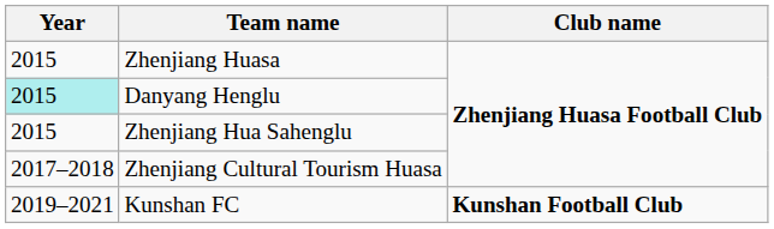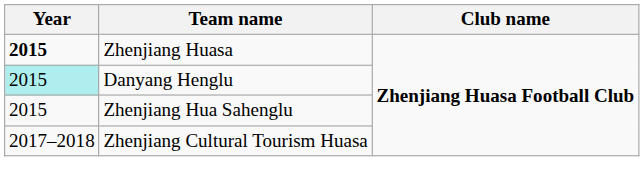 <table class="wikitable sortable">
 <tr>
 <th>Year</th>
 <th>Team name</th>
 <th><strong>Club name</strong></th>
 </tr>
 <tr>
-<td>2015</td>
+<td><strong>2015</strong></td>
 <td>Zhenjiang Huasa</td>
 <td rowspan="4"><strong>Zhenjiang Huasa Football Club</strong></td>
 </tr>
 <tr>
 <td style="background: paleturquoise;">2015</td>
 <td>Danyang Henglu</td>
 </tr>
 <tr>
 <td>2015</td>
 <td>Zhenjiang Hua Sahenglu</td>
 </tr>
 <tr>
 <td>2017–2018</td>
 <td>Zhenjiang Cultural Tourism Huasa</td>
 </tr>
-<tr>
-<td>2019–2021</td>
-<td>Kunshan FC</td>
-<td><strong>Kunshan Football Club</strong></td>
-</tr>
 </table>
